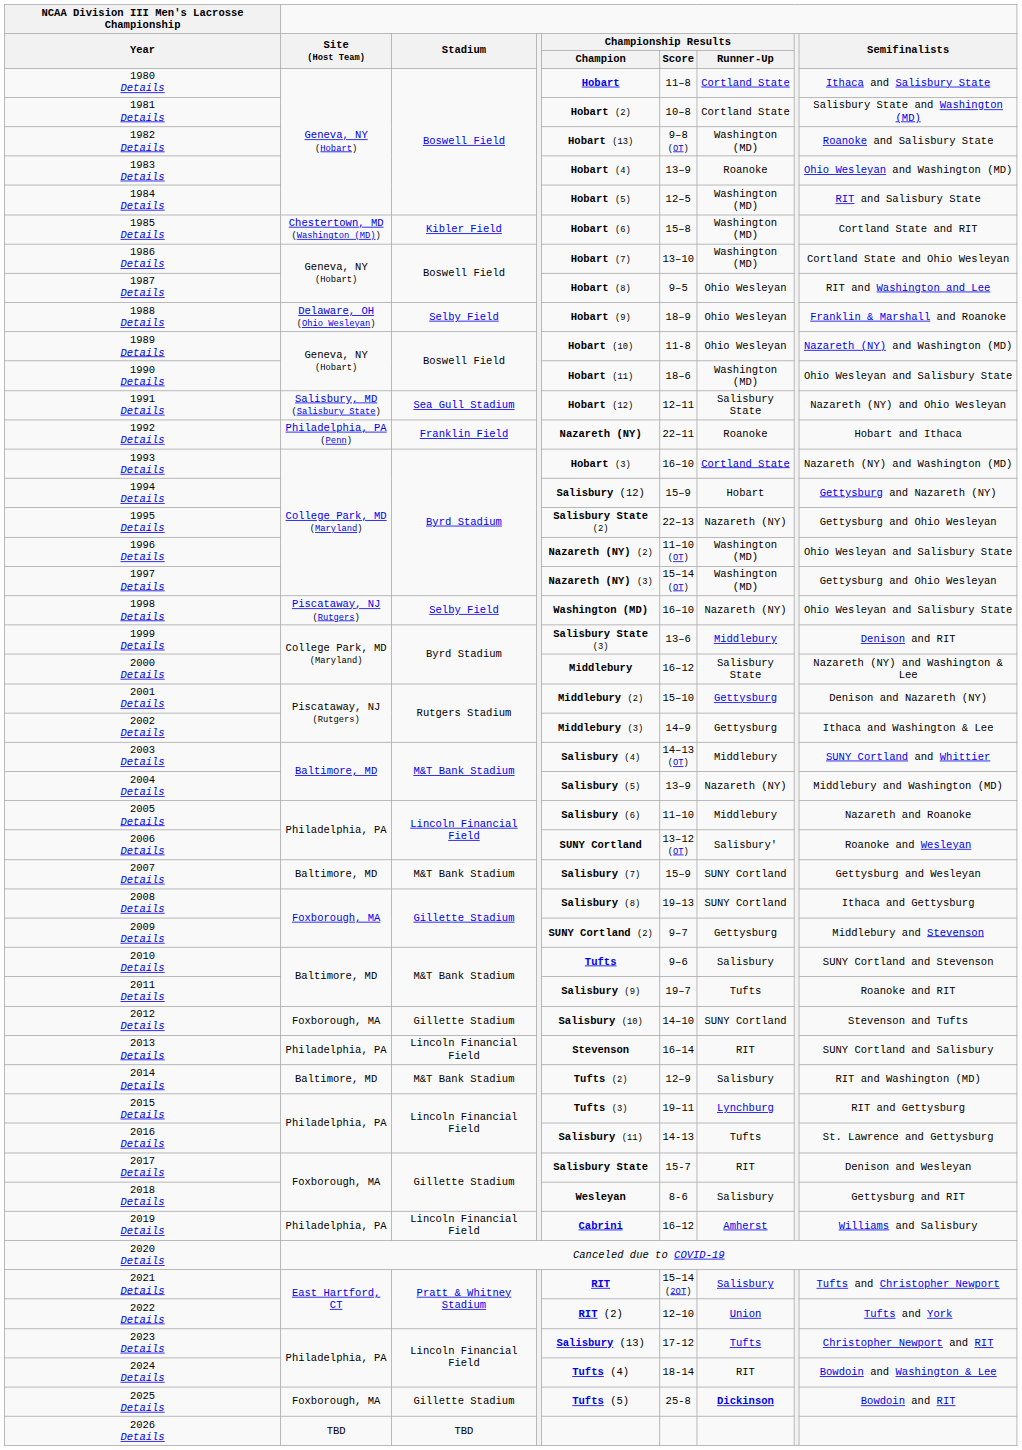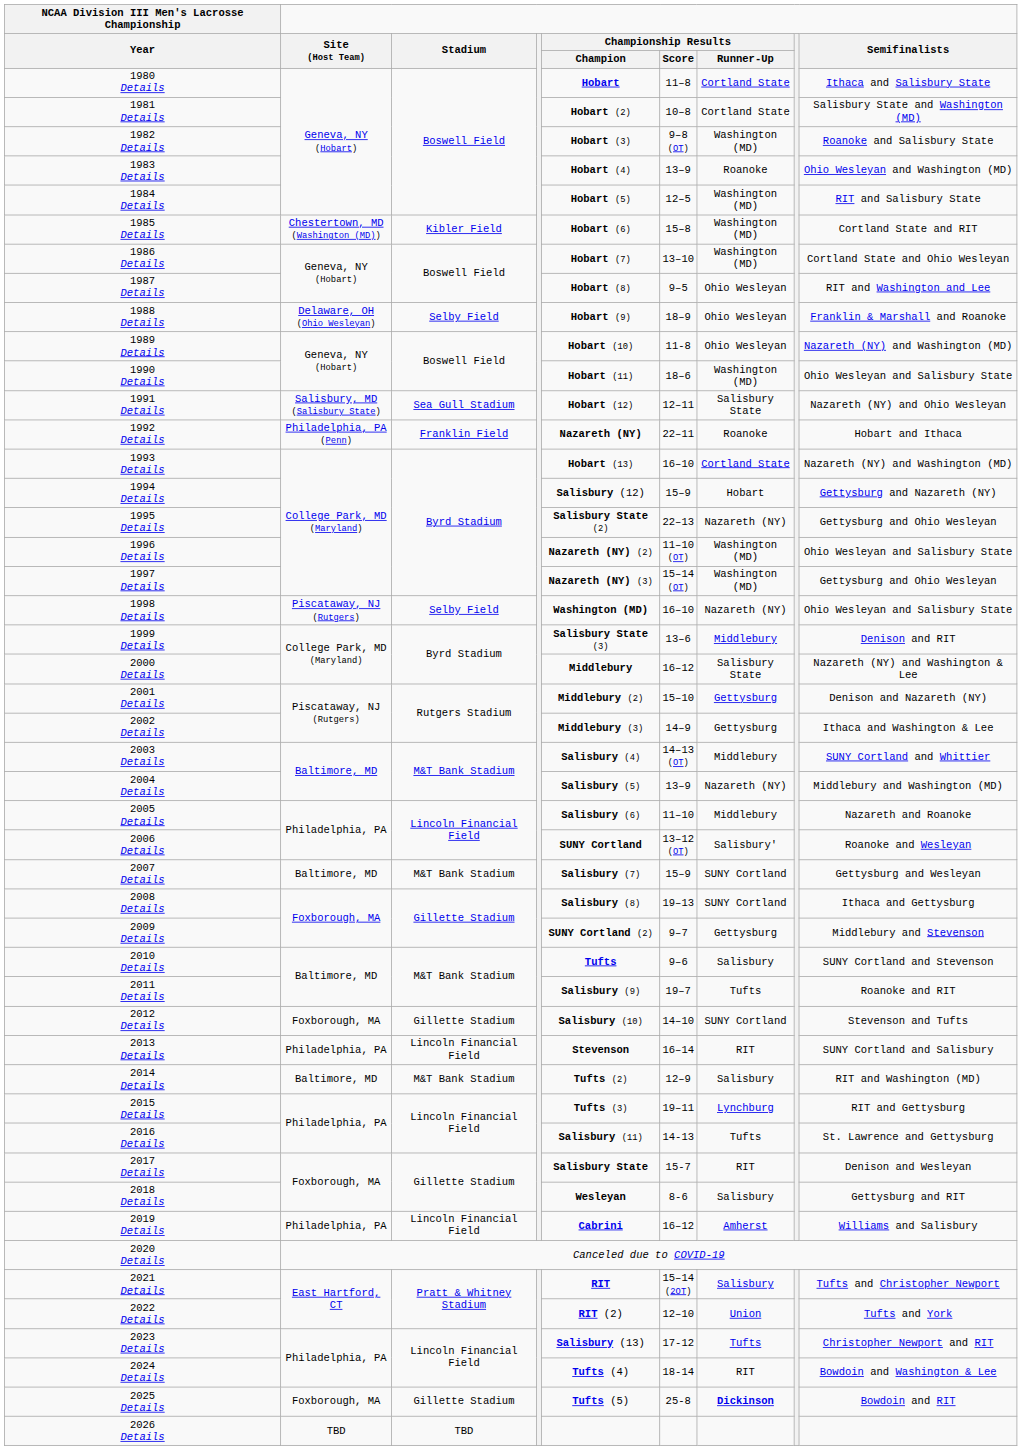 <table class="wikitable" style="text-align:center">
 <tr>
 <th style=>NCAA Division III Men's Lacrosse Championship</th>
 </tr>
 <tr>
 <th rowspan="2">Year</th>
 <th rowspan="2">Site<br><small>(Host Team)</small></th>
 <th rowspan="2">Stadium</th>
 <th rowspan="42"></th>
 <th colspan=3>Championship Results</th>
 <th rowspan="42"></th>
 <th rowspan=2>Semifinalists</th>
 </tr>
 <tr>
 <th>Champion</th>
 <th>Score</th>
 <th>Runner-Up</th>
 </tr>
 <tr>
 <td>1980<br><em><a href='#'>Details</a></em></td>
 <td rowspan="5"><a href='#'>Geneva, NY</a><br><small>(<a href='#'>Hobart</a>)</small></td>
 <td rowspan="5"><a href='#'>Boswell Field</a></td>
 <td><strong><a href='#'>Hobart</a></strong></td>
 <td>11–8</td>
 <td><a href='#'>Cortland State</a></td>
 <td><a href='#'>Ithaca</a> and <a href='#'>Salisbury State</a></td>
 </tr>
 <tr>
 <td>1981<br><em><a href='#'>Details</a></em></td>
 <td><strong>Hobart</strong> <small>(2)</small></td>
 <td>10–8</td>
 <td>Cortland State</td>
 <td>Salisbury State and <a href='#'>Washington (MD)</a></td>
 </tr>
 <tr>
 <td>1982<br><em><a href='#'>Details</a></em></td>
-<td><strong>Hobart</strong> <small>(13)</small></td>
+<td><strong>Hobart</strong> <small>(3)</small></td>
 <td>9–8<br><small>(<a href='#'>OT</a>)</small></td>
 <td>Washington (MD)</td>
 <td><a href='#'>Roanoke</a> and Salisbury State</td>
 </tr>
 <tr>
 <td>1983<br><em><a href='#'>Details</a></em></td>
 <td><strong>Hobart</strong> <small>(4)</small></td>
 <td>13–9</td>
 <td>Roanoke</td>
 <td><a href='#'>Ohio Wesleyan</a> and Washington (MD)</td>
 </tr>
 <tr>
 <td>1984<br><em><a href='#'>Details</a></em></td>
 <td><strong>Hobart</strong> <small>(5)</small></td>
 <td>12–5</td>
 <td>Washington (MD)</td>
 <td><a href='#'>RIT</a> and Salisbury State</td>
 </tr>
 <tr>
 <td>1985<br><em><a href='#'>Details</a></em></td>
 <td><a href='#'>Chestertown, MD</a><br><small>(<a href='#'>Washington (MD)</a>)</small></td>
 <td><a href='#'>Kibler Field</a></td>
 <td><strong>Hobart</strong> <small>(6)</small></td>
 <td>15–8</td>
 <td>Washington (MD)</td>
 <td>Cortland State and RIT</td>
 </tr>
 <tr>
 <td>1986<br><em><a href='#'>Details</a></em></td>
 <td rowspan="2">Geneva, NY<br><small>(Hobart)</small></td>
 <td rowspan="2">Boswell Field</td>
 <td><strong>Hobart</strong> <small>(7)</small></td>
 <td>13–10</td>
 <td>Washington (MD)</td>
 <td>Cortland State and Ohio Wesleyan</td>
 </tr>
 <tr>
 <td>1987<br><em><a href='#'>Details</a></em></td>
 <td><strong>Hobart</strong> <small>(8)</small></td>
 <td>9–5</td>
 <td>Ohio Wesleyan</td>
 <td>RIT and <a href='#'>Washington and Lee</a></td>
 </tr>
 <tr>
 <td>1988<br><em><a href='#'>Details</a></em></td>
 <td><a href='#'>Delaware, OH</a><br><small>(<a href='#'>Ohio Wesleyan</a>)</small></td>
 <td><a href='#'>Selby Field</a></td>
 <td><strong>Hobart</strong> <small>(9)</small></td>
 <td>18–9</td>
 <td>Ohio Wesleyan</td>
 <td><a href='#'>Franklin & Marshall</a> and Roanoke</td>
 </tr>
 <tr>
 <td>1989<br><em><a href='#'>Details</a></em></td>
 <td rowspan="2">Geneva, NY<br><small>(Hobart)</small></td>
 <td rowspan="2">Boswell Field</td>
 <td><strong>Hobart</strong> <small>(10)</small></td>
 <td>11-8</td>
 <td>Ohio Wesleyan</td>
 <td><a href='#'>Nazareth (NY)</a> and Washington (MD)</td>
 </tr>
 <tr>
 <td>1990<br><em><a href='#'>Details</a></em></td>
 <td><strong>Hobart</strong> <small>(11)</small></td>
 <td>18–6</td>
 <td>Washington (MD)</td>
 <td>Ohio Wesleyan and Salisbury State</td>
 </tr>
 <tr>
 <td>1991<br><em><a href='#'>Details</a></em></td>
 <td><a href='#'>Salisbury, MD</a><br><small>(<a href='#'>Salisbury State</a>)</small></td>
 <td><a href='#'>Sea Gull Stadium</a></td>
 <td><strong>Hobart</strong> <small>(12)</small></td>
 <td>12–11</td>
 <td>Salisbury State</td>
 <td>Nazareth (NY) and Ohio Wesleyan</td>
 </tr>
 <tr>
 <td>1992<br><em><a href='#'>Details</a></em></td>
 <td><a href='#'>Philadelphia, PA</a><br><small>(<a href='#'>Penn</a>)</small></td>
 <td><a href='#'>Franklin Field</a></td>
 <td><strong>Nazareth (NY)</strong></td>
 <td>22–11</td>
 <td>Roanoke</td>
 <td>Hobart and Ithaca</td>
 </tr>
 <tr>
 <td>1993<br><em><a href='#'>Details</a></em></td>
 <td rowspan="5"><a href='#'>College Park, MD</a><br><small>(<a href='#'>Maryland</a>)</small></td>
 <td rowspan="5"><a href='#'>Byrd Stadium</a></td>
-<td><strong>Hobart</strong> <small>(3)</small></td>
+<td><strong>Hobart</strong> <small>(13)</small></td>
 <td>16–10</td>
 <td><a href='#'>Cortland State</a></td>
 <td>Nazareth (NY) and Washington (MD)</td>
 </tr>
 <tr>
 <td>1994<br><em><a href='#'>Details</a></em></td>
 <td><strong>Salisbury</strong> (12)</td>
 <td>15–9</td>
 <td>Hobart</td>
 <td><a href='#'>Gettysburg</a> and Nazareth (NY)</td>
 </tr>
 <tr>
 <td>1995<br><em><a href='#'>Details</a></em></td>
 <td><strong>Salisbury State</strong> <small>(2)</small></td>
 <td>22–13</td>
 <td>Nazareth (NY)</td>
 <td>Gettysburg and Ohio Wesleyan</td>
 </tr>
 <tr>
 <td>1996<br><em><a href='#'>Details</a></em></td>
 <td><strong>Nazareth (NY)</strong> <small>(2)</small></td>
 <td>11–10<br><small>(<a href='#'>OT</a>)</small></td>
 <td>Washington (MD)</td>
 <td>Ohio Wesleyan and Salisbury State</td>
 </tr>
 <tr>
 <td>1997<br><em><a href='#'>Details</a></em></td>
 <td><strong>Nazareth (NY)</strong> <small>(3)</small></td>
 <td>15–14<br><small>(<a href='#'>OT</a>)</small></td>
 <td>Washington (MD)</td>
 <td>Gettysburg and Ohio Wesleyan</td>
 </tr>
 <tr>
 <td>1998<br><em><a href='#'>Details</a></em></td>
 <td><a href='#'>Piscataway, NJ</a><br><small>(<a href='#'>Rutgers</a>)</small></td>
 <td><a href='#'>Selby Field</a></td>
 <td><strong>Washington (MD)</strong></td>
 <td>16–10</td>
 <td>Nazareth (NY)</td>
 <td>Ohio Wesleyan and Salisbury State</td>
 </tr>
 <tr>
 <td>1999<br><em><a href='#'>Details</a></em></td>
 <td rowspan="2">College Park, MD<br><small>(Maryland)</small></td>
 <td rowspan="2">Byrd Stadium</td>
 <td><strong>Salisbury State</strong> <small>(3)</small></td>
 <td>13–6</td>
 <td><a href='#'>Middlebury</a></td>
 <td><a href='#'>Denison</a> and RIT</td>
 </tr>
 <tr>
 <td>2000<br><em><a href='#'>Details</a></em></td>
 <td><strong>Middlebury</strong></td>
 <td>16–12</td>
 <td>Salisbury State</td>
 <td>Nazareth (NY) and Washington & Lee</td>
 </tr>
 <tr>
 <td>2001<br><em><a href='#'>Details</a></em></td>
 <td rowspan="2">Piscataway, NJ<br><small>(Rutgers)</small></td>
 <td rowspan="2">Rutgers Stadium</td>
 <td><strong>Middlebury</strong> <small>(2)</small></td>
 <td>15–10</td>
 <td><a href='#'>Gettysburg</a></td>
 <td>Denison and Nazareth (NY)</td>
 </tr>
 <tr>
 <td>2002<br><em><a href='#'>Details</a></em></td>
 <td><strong>Middlebury</strong> <small>(3)</small></td>
 <td>14–9</td>
 <td>Gettysburg</td>
 <td>Ithaca and Washington & Lee</td>
 </tr>
 <tr>
 <td>2003<br><em><a href='#'>Details</a></em></td>
 <td rowspan="2"><a href='#'>Baltimore, MD</a></td>
 <td rowspan="2"><a href='#'>M&T Bank Stadium</a></td>
 <td><strong>Salisbury</strong> <small>(4)</small></td>
 <td>14–13<br><small>(<a href='#'>OT</a>)</small></td>
 <td>Middlebury</td>
 <td><a href='#'>SUNY Cortland</a> and <a href='#'>Whittier</a></td>
 </tr>
 <tr>
 <td>2004<br><em><a href='#'>Details</a></em></td>
 <td><strong>Salisbury</strong> <small>(5)</small></td>
 <td>13–9</td>
 <td>Nazareth (NY)</td>
 <td>Middlebury and Washington (MD)</td>
 </tr>
 <tr>
 <td>2005<br><em><a href='#'>Details</a></em></td>
 <td rowspan="2">Philadelphia, PA</td>
 <td rowspan="2"><a href='#'>Lincoln Financial Field</a></td>
 <td><strong>Salisbury</strong> <small>(6)</small></td>
 <td>11–10</td>
 <td>Middlebury</td>
 <td>Nazareth and Roanoke</td>
 </tr>
 <tr>
 <td>2006<br><em><a href='#'>Details</a></em></td>
 <td><strong>SUNY Cortland</strong></td>
 <td>13–12<br><small>(<a href='#'>OT</a>)</small></td>
 <td>Salisbury'</td>
 <td>Roanoke and <a href='#'>Wesleyan</a></td>
 </tr>
 <tr>
 <td>2007<br><em><a href='#'>Details</a></em></td>
 <td>Baltimore, MD</td>
 <td>M&T Bank Stadium</td>
 <td><strong>Salisbury</strong> <small>(7)</small></td>
 <td>15–9</td>
 <td>SUNY Cortland</td>
 <td>Gettysburg and Wesleyan</td>
 </tr>
 <tr>
 <td>2008<br><em><a href='#'>Details</a></em></td>
 <td rowspan="2"><a href='#'>Foxborough, MA</a></td>
 <td rowspan="2"><a href='#'>Gillette Stadium</a></td>
 <td><strong>Salisbury</strong> <small>(8)</small></td>
 <td>19–13</td>
 <td>SUNY Cortland</td>
 <td>Ithaca and Gettysburg</td>
 </tr>
 <tr>
 <td>2009<br><em><a href='#'>Details</a></em></td>
 <td><strong>SUNY Cortland</strong> <small>(2)</small></td>
 <td>9–7</td>
 <td>Gettysburg</td>
 <td>Middlebury and <a href='#'>Stevenson</a></td>
 </tr>
 <tr>
 <td>2010<br><em><a href='#'>Details</a></em></td>
 <td rowspan="2">Baltimore, MD</td>
 <td rowspan="2">M&T Bank Stadium</td>
 <td><strong><a href='#'>Tufts</a></strong></td>
 <td>9–6</td>
 <td>Salisbury</td>
 <td>SUNY Cortland and Stevenson</td>
 </tr>
 <tr>
 <td>2011<br><em><a href='#'>Details</a></em></td>
 <td><strong>Salisbury</strong> <small>(9)</small></td>
 <td>19–7</td>
 <td>Tufts</td>
 <td>Roanoke and RIT</td>
 </tr>
 <tr>
 <td>2012<br><em><a href='#'>Details</a></em></td>
 <td>Foxborough, MA</td>
 <td>Gillette Stadium</td>
 <td><strong>Salisbury</strong> <small>(10)</small></td>
 <td>14–10</td>
 <td>SUNY Cortland</td>
 <td>Stevenson and Tufts</td>
 </tr>
 <tr>
 <td>2013<br><em><a href='#'>Details</a></em></td>
 <td>Philadelphia, PA</td>
 <td>Lincoln Financial Field</td>
 <td><strong>Stevenson</strong></td>
 <td>16–14</td>
 <td>RIT</td>
 <td>SUNY Cortland and Salisbury</td>
 </tr>
 <tr>
 <td>2014<br><em><a href='#'>Details</a></em></td>
 <td>Baltimore, MD</td>
 <td>M&T Bank Stadium</td>
 <td><strong>Tufts</strong> <small>(2)</small></td>
 <td>12–9</td>
 <td>Salisbury</td>
 <td>RIT and Washington (MD)</td>
 </tr>
 <tr>
 <td>2015<br><em><a href='#'>Details</a></em></td>
 <td rowspan="2">Philadelphia, PA</td>
 <td rowspan="2">Lincoln Financial Field</td>
 <td><strong>Tufts</strong> <small>(3)</small></td>
 <td>19–11</td>
 <td><a href='#'>Lynchburg</a></td>
 <td>RIT and Gettysburg</td>
 </tr>
 <tr>
 <td>2016<br><em><a href='#'>Details</a></em></td>
 <td><strong>Salisbury</strong> <small>(11)</small></td>
 <td>14-13</td>
 <td>Tufts</td>
 <td>St. Lawrence and Gettysburg</td>
 </tr>
 <tr>
 <td>2017<br><em><a href='#'>Details</a></em></td>
 <td rowspan="2">Foxborough, MA</td>
 <td rowspan="2">Gillette Stadium</td>
 <td><strong>Salisbury State</strong></td>
 <td>15-7</td>
 <td>RIT</td>
 <td>Denison and Wesleyan</td>
 </tr>
 <tr>
 <td>2018<br><em><a href='#'>Details</a></em></td>
 <td><strong>Wesleyan</strong></td>
 <td>8-6</td>
 <td>Salisbury</td>
 <td>Gettysburg and RIT</td>
 </tr>
 <tr>
 <td>2019<br><em><a href='#'>Details</a></em></td>
 <td>Philadelphia, PA</td>
 <td>Lincoln Financial Field</td>
 <td><strong><a href='#'>Cabrini</a></strong></td>
 <td>16–12</td>
 <td><a href='#'>Amherst</a></td>
 <td><a href='#'>Williams</a> and Salisbury</td>
 </tr>
 <tr>
 <td>2020<br><em><a href='#'>Details</a></em></td>
 <td colspan=8 align=center><em>Canceled due to <a href='#'>COVID-19</a></em></td>
 </tr>
 <tr>
 <td>2021<br><em><a href='#'>Details</a></em></td>
 <td rowspan="2"><a href='#'>East Hartford, CT</a></td>
 <td rowspan="2"><a href='#'>Pratt & Whitney Stadium</a></td>
 <th rowspan="7"></th>
 <td><strong><a href='#'>RIT</a></strong></td>
 <td>15–14<br><small>(<a href='#'>2OT</a>)</small></td>
 <td><a href='#'>Salisbury</a></td>
 <th rowspan="7"></th>
 <td><a href='#'>Tufts</a> and <a href='#'>Christopher Newport</a></td>
 </tr>
 <tr>
 <td>2022<br><em><a href='#'>Details</a></em></td>
 <td><strong><a href='#'>RIT</a></strong> (2)</td>
 <td>12–10</td>
 <td><a href='#'>Union</a></td>
 <td><a href='#'>Tufts</a> and <a href='#'>York</a></td>
 </tr>
 <tr>
 <td>2023<br><em><a href='#'>Details</a></em></td>
 <td rowspan=2>Philadelphia, PA</td>
 <td rowspan=2>Lincoln Financial Field</td>
 <td><strong><a href='#'>Salisbury</a></strong> (13)</td>
 <td>17-12</td>
 <td><a href='#'>Tufts</a></td>
 <td><a href='#'>Christopher Newport</a> and <a href='#'>RIT</a></td>
 </tr>
 <tr>
 <td>2024<br><em><a href='#'>Details</a></em></td>
 <td><a href='#'><strong>Tufts</strong></a> (4)</td>
 <td>18-14</td>
 <td>RIT</td>
 <td><a href='#'>Bowdoin</a> and <a href='#'>Washington & Lee</a></td>
 </tr>
 <tr>
 <td>2025<br><em><a href='#'>Details</a></em></td>
 <td>Foxborough, MA</td>
 <td>Gillette Stadium</td>
 <td><a href='#'><strong>Tufts</strong></a> (5)</td>
 <td>25-8</td>
 <td><a href='#'><strong>Dickinson</strong></a></td>
 <td><a href='#'>Bowdoin</a> and <a href='#'>RIT</a></td>
 </tr>
 <tr>
 <td>2026<br><em><a href='#'>Details</a></em></td>
 <td>TBD</td>
 <td>TBD</td>
 <td></td>
 <td></td>
 </tr>
 </table>
